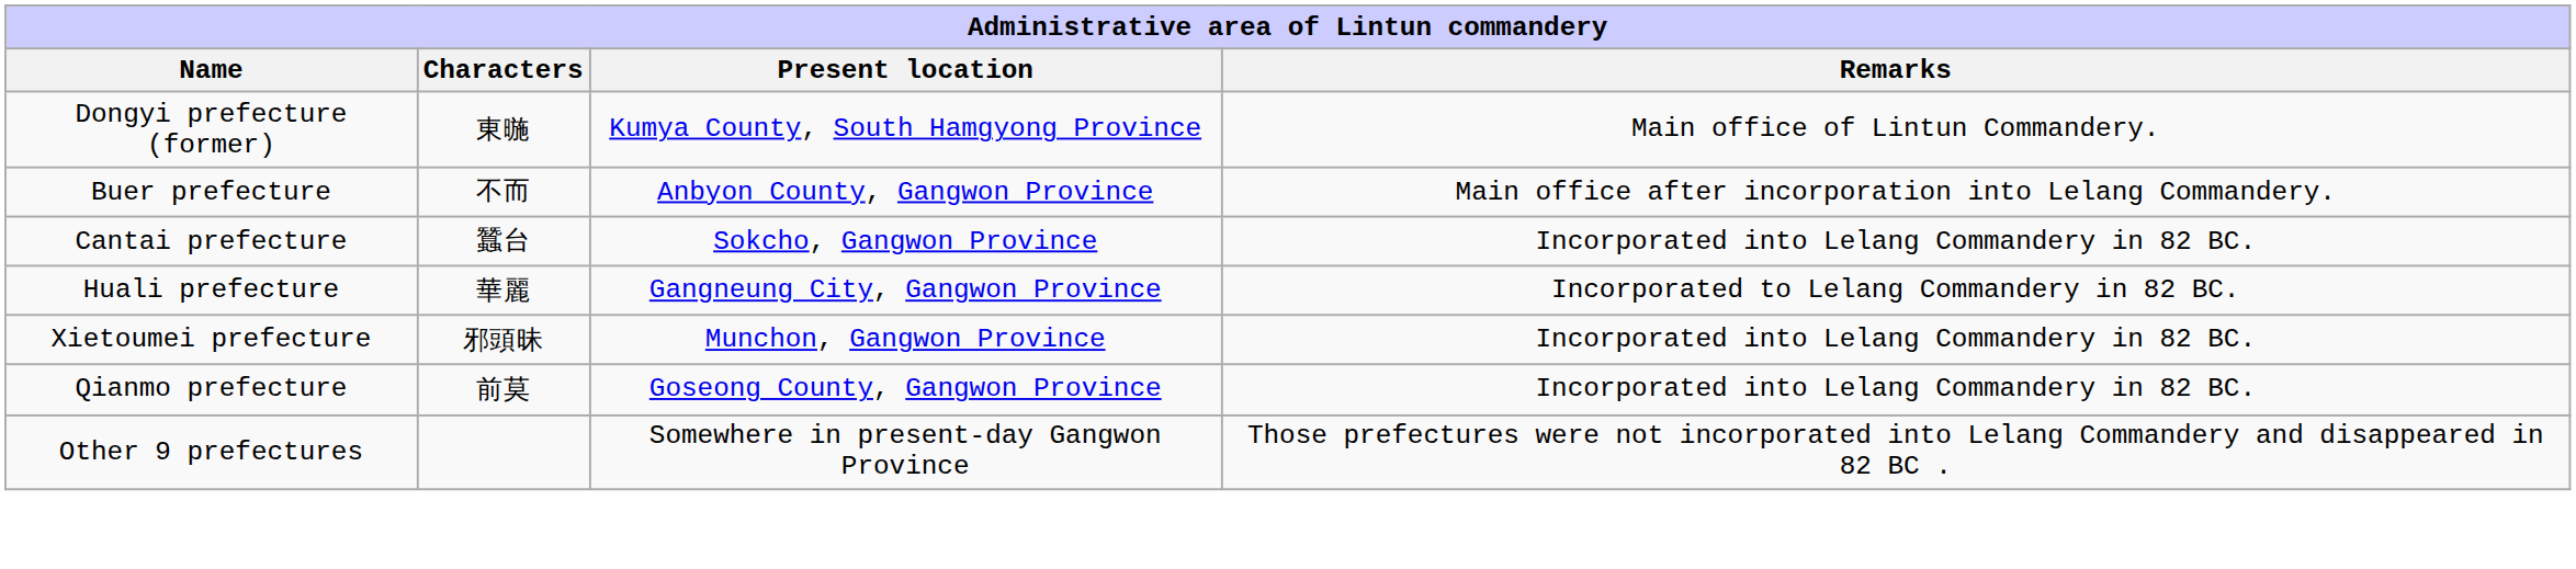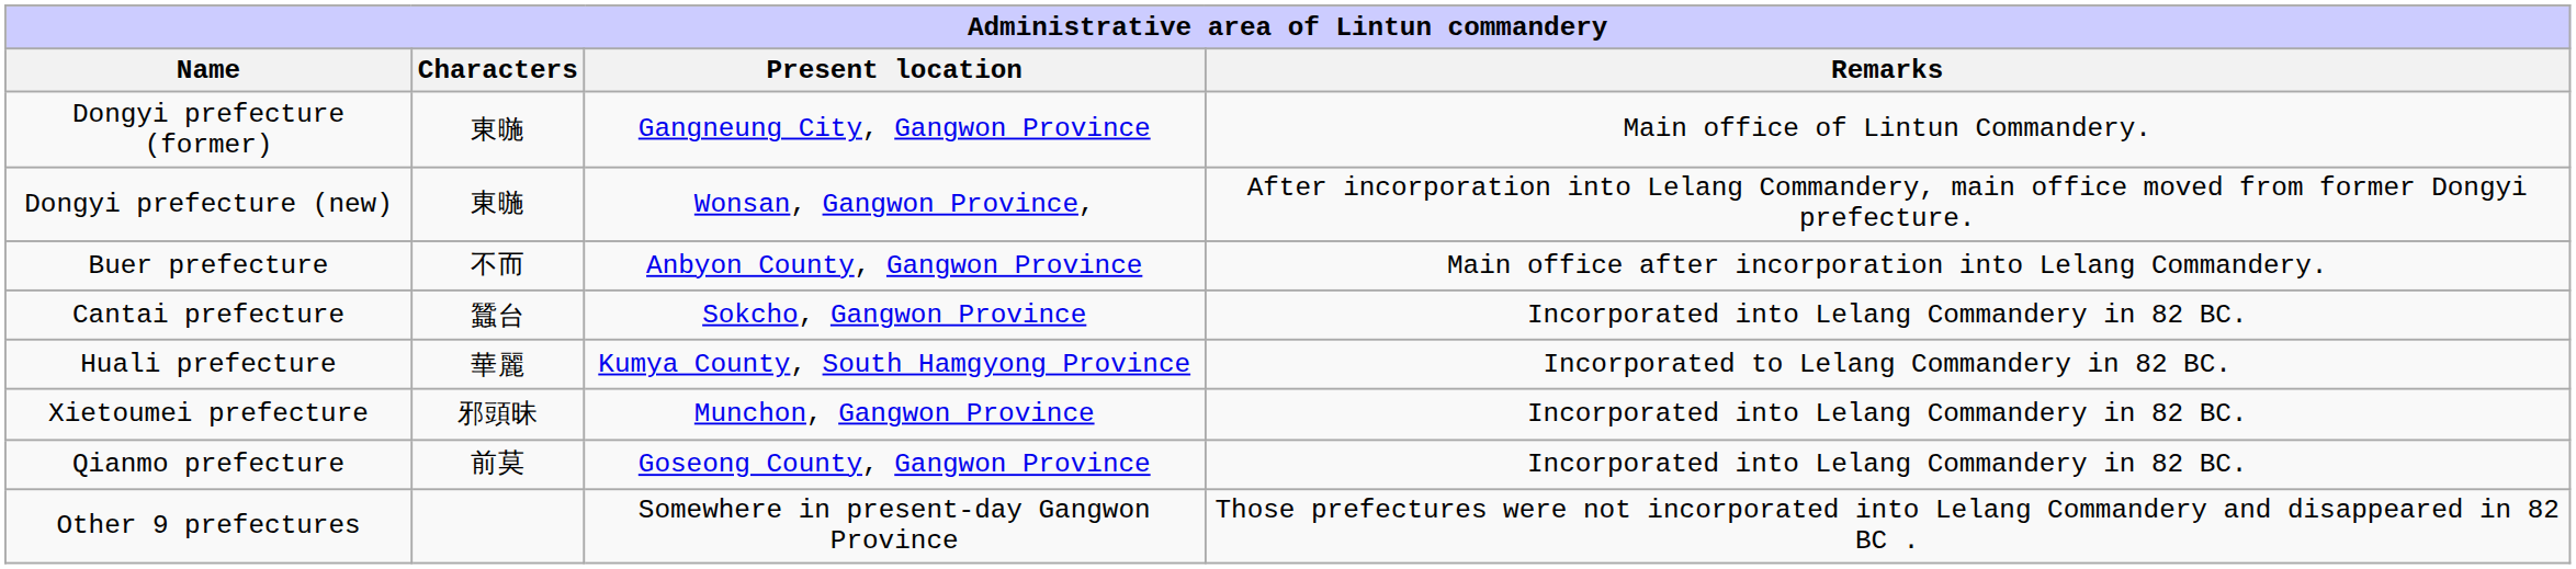 <table align=center class="wikitable" style="text-align:center">
 <tr>
 <th colspan="4" style="background:#ccccff"><strong>Administrative area of Lintun commandery</strong></th>
 </tr>
 <tr align="center">
 <th>Name</th>
 <th>Characters</th>
 <th>Present location</th>
 <th>Remarks</th>
 </tr>
 <tr>
 <td>Dongyi prefecture (former)</td>
 <td>東暆</td>
-<td><a href='#'>Kumya County</a>, <a href='#'>South Hamgyong Province</a></td>
+<td><a href='#'>Gangneung City</a>, <a href='#'>Gangwon Province</a></td>
 <td>Main office of Lintun Commandery.</td>
+</tr>
+<tr>
+<td>Dongyi prefecture (new)</td>
+<td>東暆</td>
+<td><a href='#'>Wonsan</a>, <a href='#'>Gangwon Province</a>,</td>
+<td>After incorporation into Lelang Commandery, main office moved from former Dongyi prefecture.</td>
 </tr>
 <tr>
 <td>Buer prefecture</td>
 <td>不而</td>
 <td><a href='#'>Anbyon County</a>, <a href='#'>Gangwon Province</a></td>
 <td>Main office after incorporation into Lelang Commandery.</td>
 </tr>
 <tr>
 <td>Cantai prefecture</td>
 <td>蠶台</td>
 <td><a href='#'>Sokcho</a>, <a href='#'>Gangwon Province</a></td>
 <td>Incorporated into Lelang Commandery in 82 BC.</td>
 </tr>
 <tr>
 <td>Huali prefecture</td>
 <td>華麗</td>
-<td><a href='#'>Gangneung City</a>, <a href='#'>Gangwon Province</a></td>
+<td><a href='#'>Kumya County</a>, <a href='#'>South Hamgyong Province</a></td>
 <td>Incorporated to Lelang Commandery in 82 BC.</td>
 </tr>
 <tr>
 <td>Xietoumei prefecture</td>
 <td>邪頭昧</td>
 <td><a href='#'>Munchon</a>, <a href='#'>Gangwon Province</a></td>
 <td>Incorporated into Lelang Commandery in 82 BC.</td>
 </tr>
 <tr>
 <td>Qianmo prefecture</td>
 <td>前莫</td>
 <td><a href='#'>Goseong County</a>, <a href='#'>Gangwon Province</a></td>
 <td>Incorporated into Lelang Commandery in 82 BC.</td>
 </tr>
 <tr>
 <td>Other 9 prefectures</td>
 <td></td>
 <td>Somewhere in present-day Gangwon Province</td>
 <td>Those prefectures were not incorporated into Lelang Commandery and disappeared in 82 BC .</td>
 </tr>
 </table>
